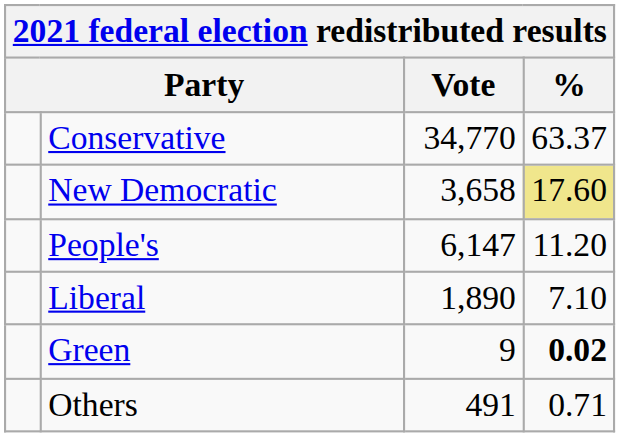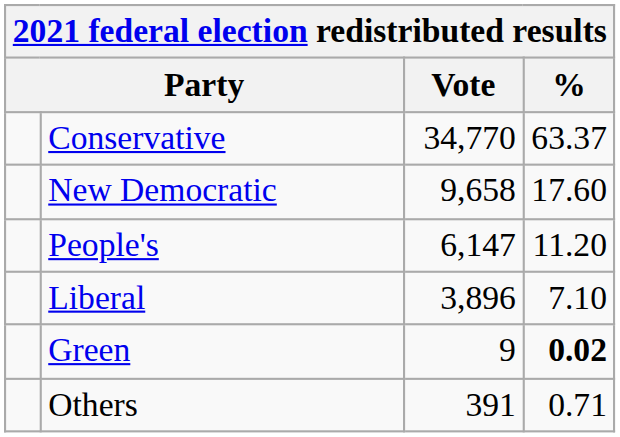 <table class="wikitable">
 <tr>
 <th colspan="4"><a href='#'>2021 federal election</a> redistributed results</th>
 </tr>
 <tr>
 <th bgcolor="#DDDDFF" width="130px" colspan="2">Party</th>
 <th bgcolor="#DDDDFF" width="50px">Vote</th>
 <th bgcolor="#DDDDFF" width="30px">%</th>
 </tr>
 <tr>
 <td> </td>
 <td><a href='#'>Conservative</a></td>
 <td align=right>34,770</td>
 <td align=right>63.37</td>
 </tr>
 <tr>
 <td> </td>
 <td><a href='#'>New Democratic</a></td>
-<td align=right>3,658</td>
-<td align=right style="background: khaki;">17.60</td>
+<td align=right>9,658</td>
+<td align=right>17.60</td>
 </tr>
 <tr>
 <td> </td>
 <td><a href='#'>People's</a></td>
 <td align=right>6,147</td>
 <td align=right>11.20</td>
 </tr>
 <tr>
 <td> </td>
 <td><a href='#'>Liberal</a></td>
-<td align=right>1,890</td>
+<td align=right>3,896</td>
 <td align=right>7.10</td>
 </tr>
 <tr>
 <td> </td>
 <td><a href='#'>Green</a></td>
 <td align=right>9</td>
 <td align=right><strong>0.02</strong></td>
 </tr>
 <tr>
 <td> </td>
 <td>Others</td>
-<td align=right>491</td>
+<td align=right>391</td>
 <td align=right>0.71</td>
 </tr>
 </table>
